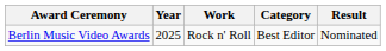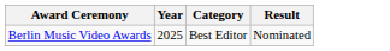 <table class="wikitable">
 <tr>
 <th>Award Ceremony</th>
 <th>Year</th>
-<th>Work</th>
 <th>Category</th>
 <th>Result</th>
 </tr>
 <tr>
 <td><a href='#'>Berlin Music Video Awards</a></td>
 <td>2025</td>
-<td>Rock n' Roll</td>
 <td>Best Editor</td>
 <td>Nominated</td>
 </tr>
 </table>
